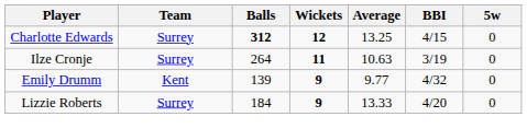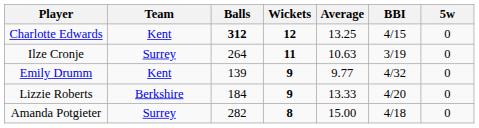 <table class="wikitable" style="text-align:center">
 <tr>
 <th width=125>Player</th>
 <th width=125>Team</th>
 <th width=60>Balls</th>
 <th width=60>Wickets</th>
 <th width=60>Average</th>
 <th width=60>BBI</th>
 <th width=60>5w</th>
 </tr>
 <tr>
 <td><a href='#'>Charlotte Edwards</a></td>
-<td><a href='#'>Surrey</a></td>
+<td><a href='#'>Kent</a></td>
 <td><strong>312</strong></td>
 <td><strong>12</strong></td>
 <td>13.25</td>
 <td>4/15</td>
 <td>0</td>
 </tr>
 <tr>
 <td>Ilze Cronje</td>
 <td><a href='#'>Surrey</a></td>
 <td>264</td>
 <td><strong>11</strong></td>
 <td>10.63</td>
 <td>3/19</td>
 <td>0</td>
 </tr>
 <tr>
 <td><a href='#'>Emily Drumm</a></td>
 <td><a href='#'>Kent</a></td>
 <td>139</td>
 <td><strong>9</strong></td>
 <td>9.77</td>
 <td>4/32</td>
 <td>0</td>
 </tr>
 <tr>
 <td>Lizzie Roberts</td>
-<td><a href='#'>Surrey</a></td>
+<td><a href='#'>Berkshire</a></td>
 <td>184</td>
 <td><strong>9</strong></td>
 <td>13.33</td>
 <td>4/20</td>
 <td>0</td>
 </tr>
+<tr>
+<td>Amanda Potgieter</td>
+<td><a href='#'>Surrey</a></td>
+<td>282</td>
+<td><strong>8</strong></td>
+<td>15.00</td>
+<td>4/18</td>
+<td>0</td>
+</tr>
 </table>
